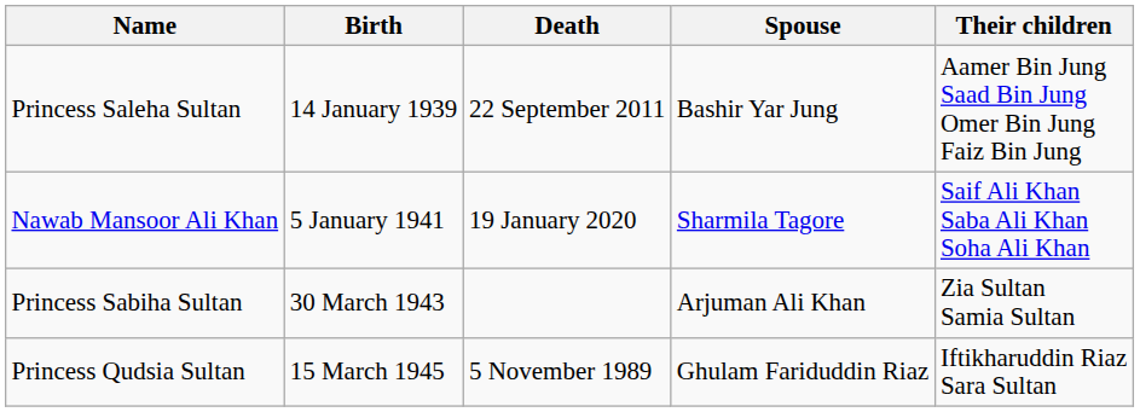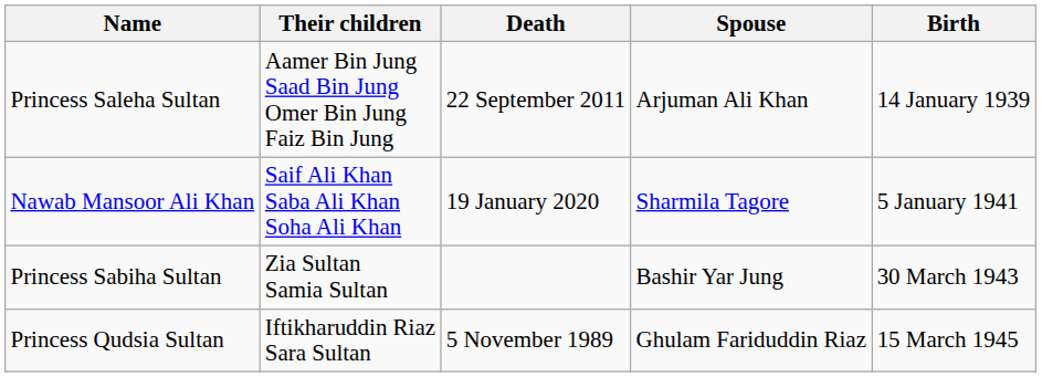 <table class="wikitable">
 <tr>
 <th>Name</th>
-<th>Birth</th>
+<th>Their children</th>
 <th>Death</th>
 <th>Spouse</th>
-<th>Their children</th>
+<th>Birth</th>
 </tr>
 <tr>
 <td>Princess Saleha Sultan</td>
+<td>Aamer Bin Jung<br><a href='#'>Saad Bin Jung</a><br>Omer Bin Jung<br>Faiz Bin Jung</td>
+<td>22 September 2011</td>
+<td>Arjuman Ali Khan</td>
 <td>14 January 1939</td>
-<td>22 September 2011</td>
-<td>Bashir Yar Jung</td>
-<td>Aamer Bin Jung<br><a href='#'>Saad Bin Jung</a><br>Omer Bin Jung<br>Faiz Bin Jung</td>
 </tr>
 <tr>
 <td><a href='#'>Nawab Mansoor Ali Khan</a></td>
-<td>5 January 1941</td>
+<td><a href='#'>Saif Ali Khan</a><br><a href='#'>Saba Ali Khan</a><br><a href='#'>Soha Ali Khan</a></td>
 <td>19 January 2020</td>
 <td><a href='#'>Sharmila Tagore</a></td>
-<td><a href='#'>Saif Ali Khan</a><br><a href='#'>Saba Ali Khan</a><br><a href='#'>Soha Ali Khan</a></td>
+<td>5 January 1941</td>
 </tr>
 <tr>
 <td>Princess Sabiha Sultan</td>
+<td>Zia Sultan<br>Samia Sultan</td>
+<td></td>
+<td>Bashir Yar Jung</td>
 <td>30 March 1943</td>
-<td></td>
-<td>Arjuman Ali Khan</td>
-<td>Zia Sultan<br>Samia Sultan</td>
 </tr>
 <tr>
 <td>Princess Qudsia Sultan</td>
-<td>15 March 1945</td>
+<td>Iftikharuddin Riaz<br>Sara Sultan</td>
 <td>5 November 1989</td>
 <td>Ghulam Fariduddin Riaz</td>
-<td>Iftikharuddin Riaz<br>Sara Sultan</td>
+<td>15 March 1945</td>
 </tr>
 </table>
